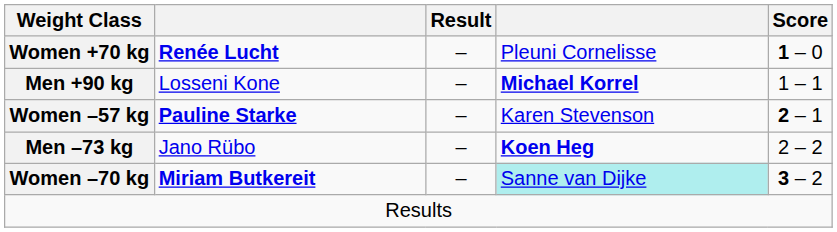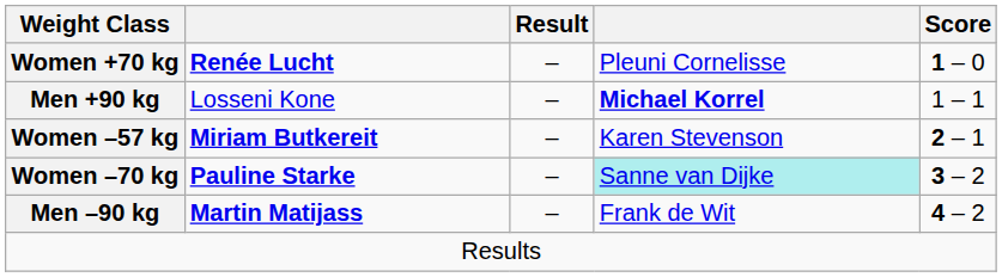 <table class="wikitable">
 <tr>
 <th>Weight Class</th>
 <th style="width:210px;"></th>
 <th>Result</th>
 <th style="width:210px;"></th>
 <th>Score</th>
 </tr>
 <tr>
 <th>Women +70 kg</th>
 <td><strong><a href='#'>Renée Lucht</a></strong></td>
 <td align=center><strong></strong> – </td>
 <td><a href='#'>Pleuni Cornelisse</a></td>
 <td align=center><strong>1</strong> – 0</td>
 </tr>
 <tr>
 <th>Men +90 kg</th>
 <td><a href='#'>Losseni Kone</a></td>
 <td align=center> – <strong></strong></td>
 <td><strong><a href='#'>Michael Korrel</a></strong></td>
 <td align=center>1 – 1</td>
 </tr>
 <tr>
 <th>Women –57 kg</th>
-<td><strong><a href='#'>Pauline Starke</a></strong></td>
+<td><strong><a href='#'>Miriam Butkereit</a></strong></td>
 <td align=center><strong></strong> – </td>
 <td><a href='#'>Karen Stevenson</a></td>
 <td align=center><strong>2</strong> – 1</td>
 </tr>
 <tr>
-<th>Men –73 kg</th>
-<td><a href='#'>Jano Rübo</a></td>
-<td align=center> – <strong></strong></td>
-<td><strong><a href='#'>Koen Heg</a></strong></td>
-<td align=center>2 – 2</td>
-</tr>
-<tr>
 <th>Women –70 kg</th>
-<td><strong><a href='#'>Miriam Butkereit</a></strong></td>
+<td><strong><a href='#'>Pauline Starke</a></strong></td>
 <td align=center><strong></strong> – </td>
 <td style="background: paleturquoise;"><a href='#'>Sanne van Dijke</a></td>
 <td align=center><strong>3</strong> – 2</td>
 </tr>
 <tr>
+<th>Men –90 kg</th>
+<td><strong><a href='#'>Martin Matijass</a></strong></td>
+<td align=center><strong></strong> – </td>
+<td><a href='#'>Frank de Wit</a></td>
+<td align=center><strong>4</strong> – 2</td>
+</tr>
+<tr>
 <td align=center colspan=5>Results</td>
 </tr>
 </table>
